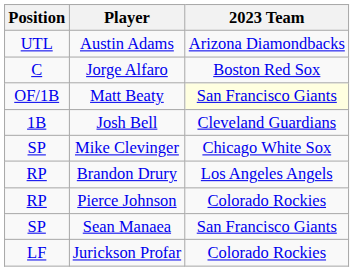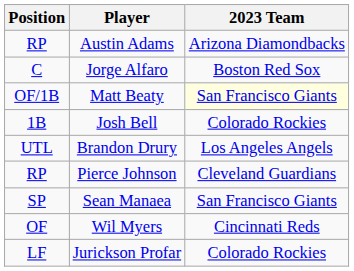 <table class="wikitable" style="text-align:center">
 <tr>
 <th>Position</th>
 <th>Player</th>
 <th>2023 Team</th>
 </tr>
 <tr>
-<td><a href='#'>UTL</a></td>
+<td><a href='#'>RP</a></td>
 <td><a href='#'>Austin Adams</a></td>
 <td><a href='#'>Arizona Diamondbacks</a></td>
 </tr>
 <tr>
 <td><a href='#'>C</a></td>
 <td><a href='#'>Jorge Alfaro</a></td>
 <td><a href='#'>Boston Red Sox</a></td>
 </tr>
 <tr>
 <td><a href='#'>OF/1B</a></td>
 <td><a href='#'>Matt Beaty</a></td>
 <td style="background: lightyellow;"><a href='#'>San Francisco Giants</a></td>
 </tr>
 <tr>
 <td><a href='#'>1B</a></td>
 <td><a href='#'>Josh Bell</a></td>
-<td><a href='#'>Cleveland Guardians</a></td>
+<td><a href='#'>Colorado Rockies</a></td>
 </tr>
 <tr>
-<td><a href='#'>SP</a></td>
-<td><a href='#'>Mike Clevinger</a></td>
-<td><a href='#'>Chicago White Sox</a></td>
-</tr>
-<tr>
-<td><a href='#'>RP</a></td>
+<td><a href='#'>UTL</a></td>
 <td><a href='#'>Brandon Drury</a></td>
 <td><a href='#'>Los Angeles Angels</a></td>
 </tr>
 <tr>
 <td><a href='#'>RP</a></td>
 <td><a href='#'>Pierce Johnson</a></td>
-<td><a href='#'>Colorado Rockies</a></td>
+<td><a href='#'>Cleveland Guardians</a></td>
 </tr>
 <tr>
 <td><a href='#'>SP</a></td>
 <td><a href='#'>Sean Manaea</a></td>
 <td><a href='#'>San Francisco Giants</a></td>
 </tr>
 <tr>
+<td><a href='#'>OF</a></td>
+<td><a href='#'>Wil Myers</a></td>
+<td><a href='#'>Cincinnati Reds</a></td>
+</tr>
+<tr>
 <td><a href='#'>LF</a></td>
 <td><a href='#'>Jurickson Profar</a></td>
 <td><a href='#'>Colorado Rockies</a></td>
 </tr>
 </table>
